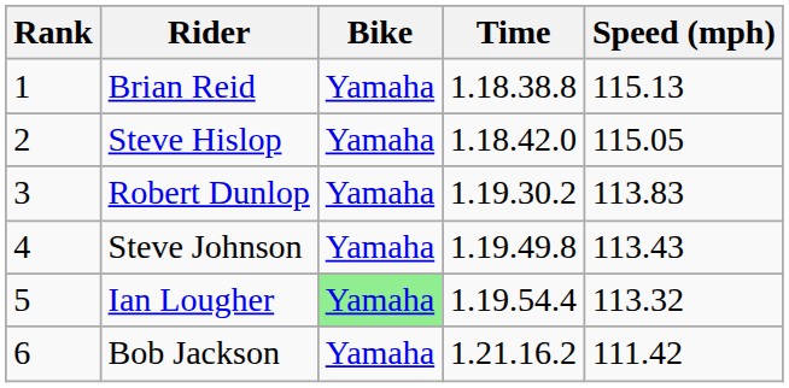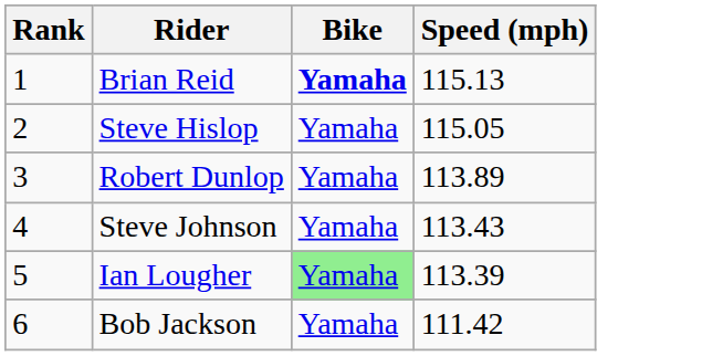 <table class="wikitable">
 <tr>
 <th>Rank</th>
 <th>Rider</th>
 <th>Bike</th>
-<th>Time</th>
 <th>Speed (mph)</th>
 </tr>
 <tr>
 <td>1</td>
 <td> <a href='#'>Brian Reid</a></td>
-<td><a href='#'>Yamaha</a></td>
-<td>1.18.38.8</td>
+<td><strong><a href='#'>Yamaha</a></strong></td>
 <td>115.13</td>
 </tr>
 <tr>
 <td>2</td>
 <td> <a href='#'>Steve Hislop</a></td>
 <td><a href='#'>Yamaha</a></td>
-<td>1.18.42.0</td>
 <td>115.05</td>
 </tr>
 <tr>
 <td>3</td>
 <td> <a href='#'>Robert Dunlop</a></td>
 <td><a href='#'>Yamaha</a></td>
-<td>1.19.30.2</td>
-<td>113.83</td>
+<td>113.89</td>
 </tr>
 <tr>
 <td>4</td>
 <td> Steve Johnson</td>
 <td><a href='#'>Yamaha</a></td>
-<td>1.19.49.8</td>
 <td>113.43</td>
 </tr>
 <tr>
 <td>5</td>
 <td> <a href='#'>Ian Lougher</a></td>
 <td style="background: lightgreen;"><a href='#'>Yamaha</a></td>
-<td>1.19.54.4</td>
-<td>113.32</td>
+<td>113.39</td>
 </tr>
 <tr>
 <td>6</td>
 <td> Bob Jackson</td>
 <td><a href='#'>Yamaha</a></td>
-<td>1.21.16.2</td>
 <td>111.42</td>
 </tr>
 </table>
